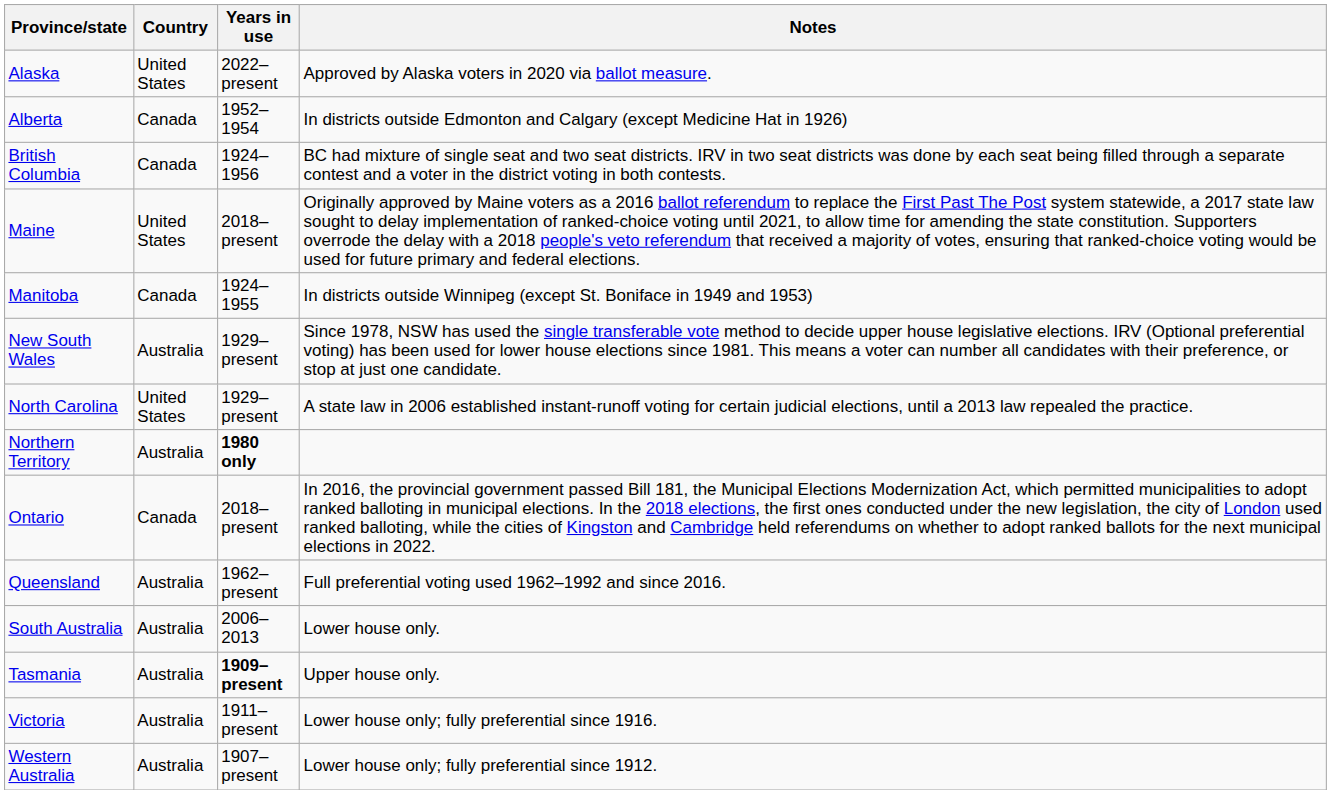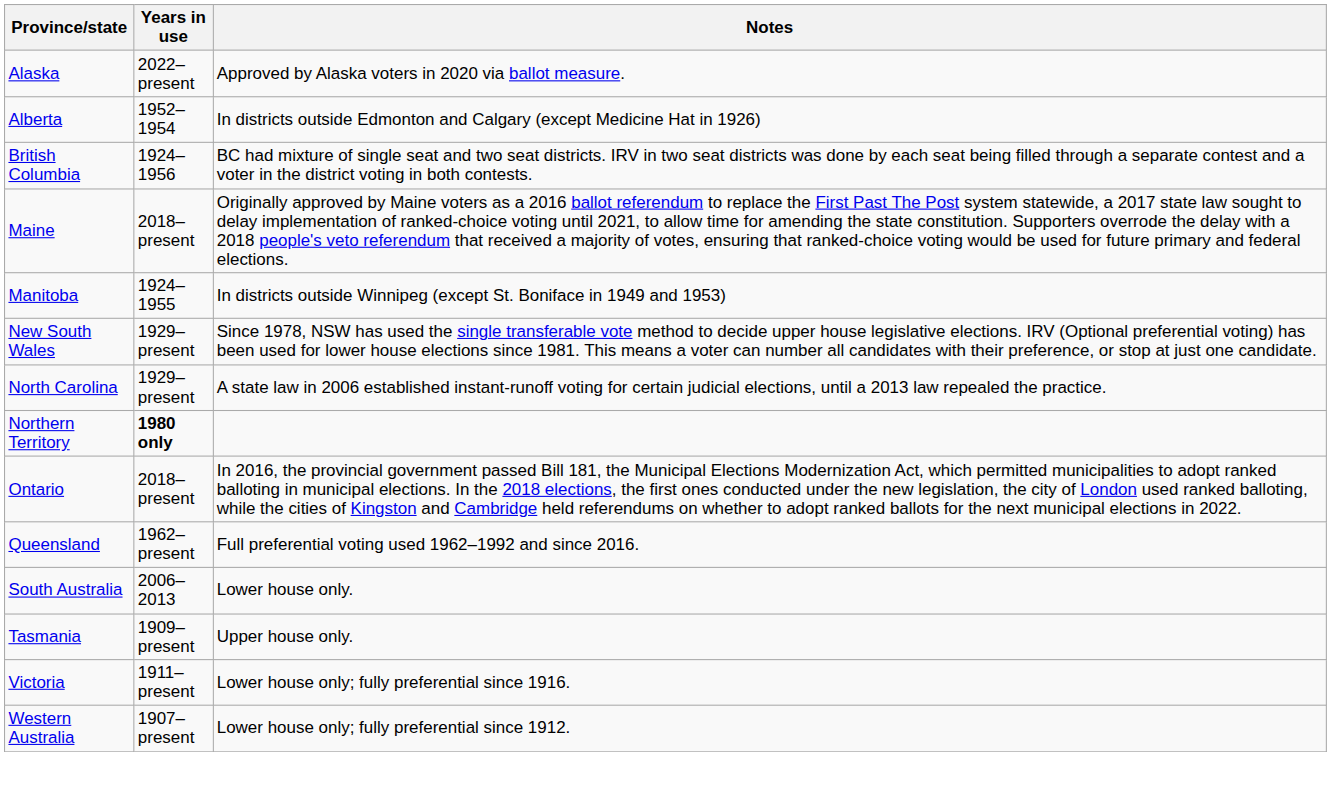 <table class="wikitable sortable">
 <tr>
 <th>Province/state</th>
-<th>Country</th>
 <th>Years in use</th>
 <th>Notes</th>
 </tr>
 <tr>
 <td><a href='#'>Alaska</a></td>
-<td>United States</td>
 <td>2022–present</td>
 <td>Approved by Alaska voters in 2020 via <a href='#'>ballot measure</a>.</td>
 </tr>
 <tr>
 <td><a href='#'>Alberta</a></td>
-<td>Canada</td>
 <td>1952–1954</td>
 <td>In districts outside Edmonton and Calgary (except Medicine Hat in 1926)</td>
 </tr>
 <tr>
 <td><a href='#'>British Columbia</a></td>
-<td>Canada</td>
 <td>1924–1956</td>
 <td>BC had mixture of single seat and two seat districts. IRV in two seat districts was done by each seat being filled through a separate contest and a voter in the district voting in both contests.</td>
 </tr>
 <tr>
 <td><a href='#'>Maine</a></td>
-<td>United States</td>
 <td>2018–present</td>
 <td>Originally approved by Maine voters as a 2016 <a href='#'>ballot referendum</a> to replace the <a href='#'>First Past The Post</a> system statewide, a 2017 state law sought to delay implementation of ranked-choice voting until 2021, to allow time for amending the state constitution. Supporters overrode the delay with a 2018 <a href='#'>people's veto referendum</a> that received a majority of votes, ensuring that ranked-choice voting would be used for future primary and federal elections.</td>
 </tr>
 <tr>
 <td><a href='#'>Manitoba</a></td>
-<td>Canada</td>
 <td>1924–1955</td>
 <td>In districts outside Winnipeg (except St. Boniface in 1949 and 1953)</td>
 </tr>
 <tr>
 <td><a href='#'>New South Wales</a></td>
-<td>Australia</td>
 <td>1929–present</td>
 <td>Since 1978, NSW has used the <a href='#'>single transferable vote</a> method to decide upper house legislative elections. IRV (Optional preferential voting) has been used for lower house elections since 1981. This means a voter can number all candidates with their preference, or stop at just one candidate.</td>
 </tr>
 <tr>
 <td><a href='#'>North Carolina</a></td>
-<td>United States</td>
 <td>1929–present</td>
 <td>A state law in 2006 established instant-runoff voting for certain judicial elections, until a 2013 law repealed the practice.</td>
 </tr>
 <tr>
 <td><a href='#'>Northern Territory</a></td>
-<td>Australia</td>
 <td><strong>1980 only</strong></td>
 <td></td>
 </tr>
 <tr>
 <td><a href='#'>Ontario</a></td>
-<td>Canada</td>
 <td>2018–present</td>
 <td>In 2016, the provincial government passed Bill 181, the Municipal Elections Modernization Act, which permitted municipalities to adopt ranked balloting in municipal elections. In the <a href='#'>2018 elections</a>, the first ones conducted under the new legislation, the city of <a href='#'>London</a> used ranked balloting, while the cities of <a href='#'>Kingston</a> and <a href='#'>Cambridge</a> held referendums on whether to adopt ranked ballots for the next municipal elections in 2022.</td>
 </tr>
 <tr>
 <td><a href='#'>Queensland</a></td>
-<td>Australia</td>
 <td>1962–present</td>
 <td>Full preferential voting used 1962–1992 and since 2016.</td>
 </tr>
 <tr>
 <td><a href='#'>South Australia</a></td>
-<td>Australia</td>
 <td>2006–2013</td>
 <td>Lower house only.</td>
 </tr>
 <tr>
 <td><a href='#'>Tasmania</a></td>
-<td>Australia</td>
-<td><strong>1909–present</strong></td>
+<td>1909–present</td>
 <td>Upper house only.</td>
 </tr>
 <tr>
 <td><a href='#'>Victoria</a></td>
-<td>Australia</td>
 <td>1911–present</td>
 <td>Lower house only; fully preferential since 1916.</td>
 </tr>
 <tr>
 <td><a href='#'>Western Australia</a></td>
-<td>Australia</td>
 <td>1907–present</td>
 <td>Lower house only; fully preferential since 1912.</td>
 </tr>
 </table>
